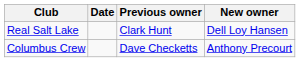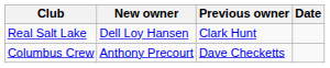 <table class="wikitable" style="font-size=90%;">
 <tr>
 <th>Club</th>
+<th>New owner</th>
+<th>Previous owner</th>
 <th>Date</th>
-<th>Previous owner</th>
-<th>New owner</th>
 </tr>
 <tr>
 <td><a href='#'>Real Salt Lake</a></td>
+<td><a href='#'>Dell Loy Hansen</a></td>
+<td><a href='#'>Clark Hunt</a></td>
 <td></td>
-<td><a href='#'>Clark Hunt</a></td>
-<td><a href='#'>Dell Loy Hansen</a></td>
 </tr>
 <tr>
 <td><a href='#'>Columbus Crew</a></td>
+<td><a href='#'>Anthony Precourt</a></td>
+<td><a href='#'>Dave Checketts</a></td>
 <td></td>
-<td><a href='#'>Dave Checketts</a></td>
-<td><a href='#'>Anthony Precourt</a></td>
 </tr>
 </table>
